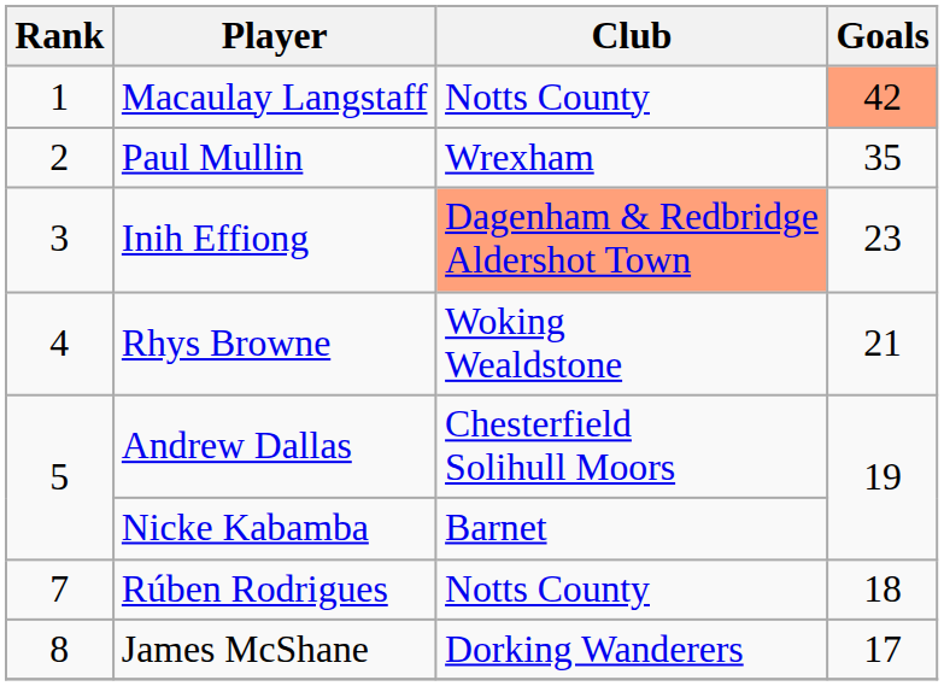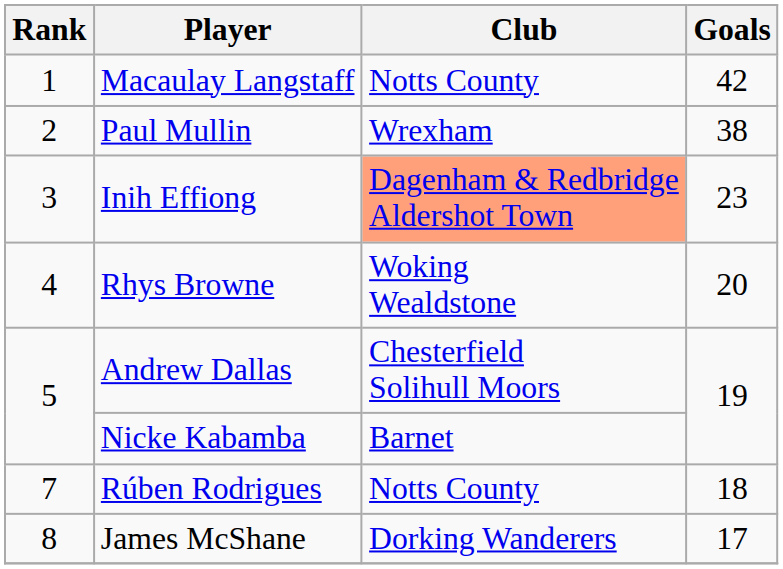 <table class="wikitable" style="text-align:center">
 <tr>
 <th>Rank</th>
 <th>Player</th>
 <th>Club</th>
 <th>Goals</th>
 </tr>
 <tr>
 <td rowspan="1">1</td>
 <td align=left><a href='#'>Macaulay Langstaff</a></td>
 <td align=left><a href='#'>Notts County</a></td>
-<td rowspan="1" style="background: lightsalmon;">42</td>
+<td rowspan="1">42</td>
 </tr>
 <tr>
 <td rowspan="1">2</td>
 <td align=left><a href='#'>Paul Mullin</a></td>
 <td align=left><a href='#'>Wrexham</a></td>
-<td rowspan="1">35</td>
+<td rowspan="1">38</td>
 </tr>
 <tr>
 <td rowspan="1">3</td>
 <td align=left><a href='#'>Inih Effiong</a></td>
 <td align=left style="background: lightsalmon;"><a href='#'>Dagenham & Redbridge</a> <br> <a href='#'>Aldershot Town</a></td>
 <td rowspan="1">23</td>
 </tr>
 <tr>
 <td rowspan="1">4</td>
 <td align=left><a href='#'>Rhys Browne</a></td>
 <td align=left><a href='#'>Woking</a> <br> <a href='#'>Wealdstone</a></td>
-<td rowspan="1">21</td>
+<td rowspan="1">20</td>
 </tr>
 <tr>
 <td rowspan="2">5</td>
 <td align=left><a href='#'>Andrew Dallas</a></td>
 <td align=left><a href='#'>Chesterfield</a> <br> <a href='#'>Solihull Moors</a></td>
 <td rowspan="2">19</td>
 </tr>
 <tr>
 <td align=left><a href='#'>Nicke Kabamba</a></td>
 <td align=left><a href='#'>Barnet</a></td>
 </tr>
 <tr>
 <td rowspan="1">7</td>
 <td align="left"><a href='#'>Rúben Rodrigues</a></td>
 <td align="left"><a href='#'>Notts County</a></td>
 <td rowspan="1">18</td>
 </tr>
 <tr>
 <td rowspan="1">8</td>
 <td align=left>James McShane</td>
 <td align=left><a href='#'>Dorking Wanderers</a></td>
 <td rowspan="1">17</td>
 </tr>
 <tr>
 </tr>
 </table>
